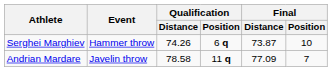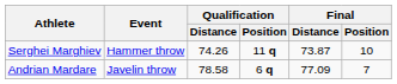 <table class="wikitable" style="font-size:90%">
 <tr>
 <th rowspan="2">Athlete</th>
 <th rowspan="2">Event</th>
 <th colspan="2">Qualification</th>
 <th colspan="2">Final</th>
 </tr>
 <tr style="font-size:95%">
 <th>Distance</th>
 <th>Position</th>
 <th>Distance</th>
 <th>Position</th>
 </tr>
 <tr align="center">
 <td align="left"><a href='#'>Serghei Marghiev</a></td>
 <td align="left"><a href='#'>Hammer throw</a></td>
 <td>74.26</td>
-<td>6 <strong>q</strong></td>
+<td>11 <strong>q</strong></td>
 <td>73.87</td>
 <td>10</td>
 </tr>
 <tr align="center">
 <td align="left"><a href='#'>Andrian Mardare</a></td>
 <td align="left"><a href='#'>Javelin throw</a></td>
 <td>78.58</td>
-<td>11 <strong>q</strong></td>
+<td>6 <strong>q</strong></td>
 <td>77.09</td>
 <td>7</td>
 </tr>
 </table>
